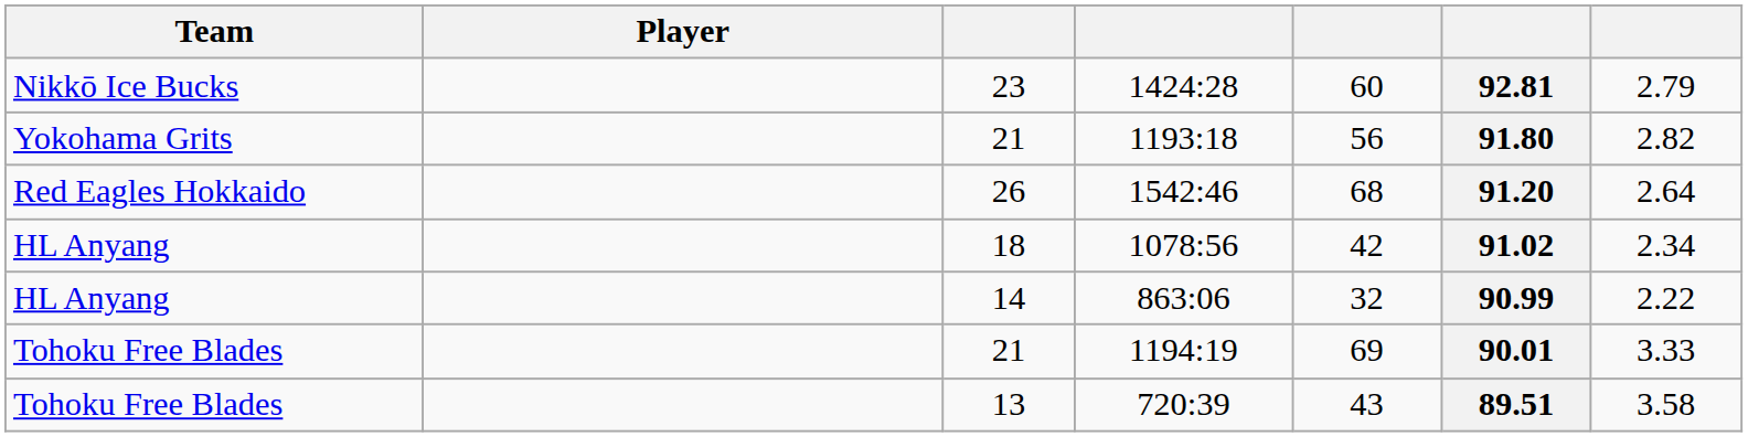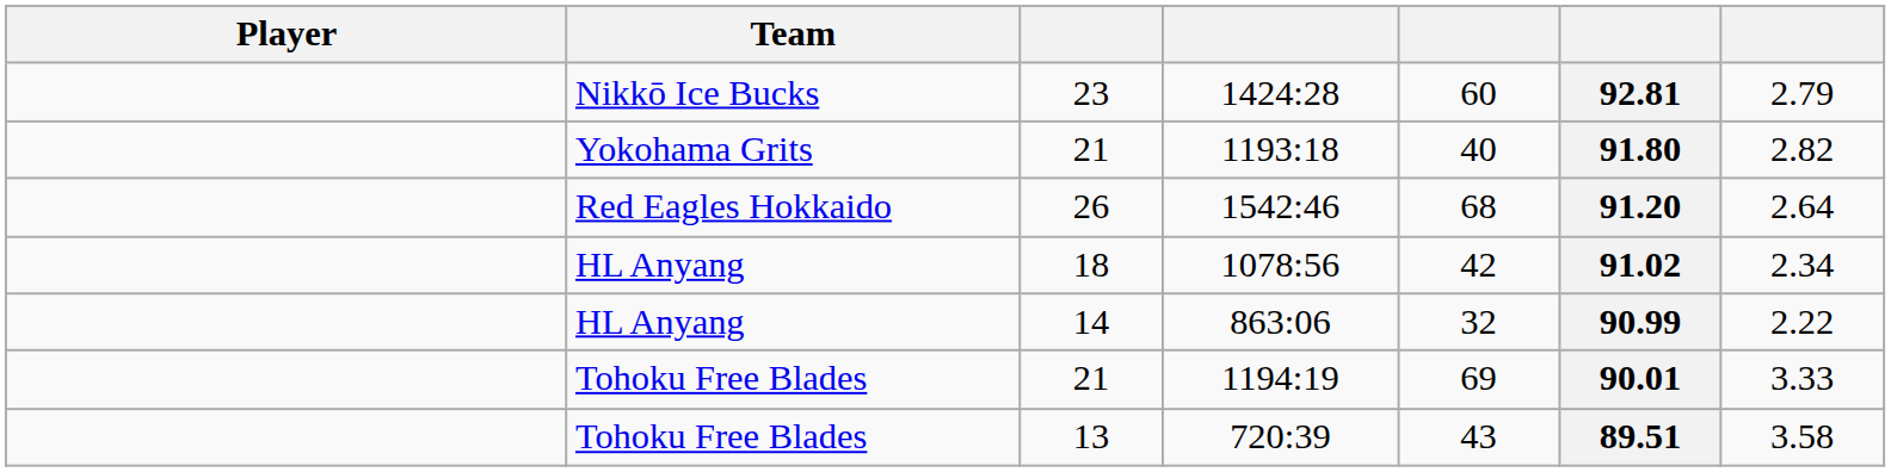 <table class="wikitable sortable" style="text-align: center">
 <tr>
+<th style="width: 15em;">Player</th>
 <th style="width: 12em;">Team</th>
-<th style="width: 15em;">Player</th>
 <th style="width: 3.5em;"></th>
 <th style="width: 6em;"></th>
 <th style="width: 4em;"></th>
 <th style="width: 4em;"></th>
 <th style="width: 4em;"></th>
 </tr>
 <tr>
+<td style="text-align:left;"> </td>
 <td style="text-align:left;"><a href='#'>Nikkō Ice Bucks</a></td>
-<td style="text-align:left;"> </td>
 <td>23</td>
 <td>1424:28</td>
 <td>60</td>
 <th>92.81</th>
 <td>2.79</td>
 </tr>
 <tr>
+<td style="text-align:left;"> </td>
 <td style="text-align:left;"><a href='#'>Yokohama Grits</a></td>
-<td style="text-align:left;"> </td>
 <td>21</td>
 <td>1193:18</td>
-<td>56</td>
+<td>40</td>
 <th>91.80</th>
 <td>2.82</td>
 </tr>
 <tr>
+<td style="text-align:left;"> </td>
 <td style="text-align:left;"><a href='#'>Red Eagles Hokkaido</a></td>
-<td style="text-align:left;"> </td>
 <td>26</td>
 <td>1542:46</td>
 <td>68</td>
 <th>91.20</th>
 <td>2.64</td>
 </tr>
 <tr>
+<td style="text-align:left;"> </td>
 <td style="text-align:left;"><a href='#'>HL Anyang</a></td>
-<td style="text-align:left;"> </td>
 <td>18</td>
 <td>1078:56</td>
 <td>42</td>
 <th>91.02</th>
 <td>2.34</td>
 </tr>
 <tr>
+<td style="text-align:left;"> </td>
 <td style="text-align:left;"><a href='#'>HL Anyang</a></td>
-<td style="text-align:left;"> </td>
 <td>14</td>
 <td>863:06</td>
 <td>32</td>
 <th>90.99</th>
 <td>2.22</td>
 </tr>
 <tr>
+<td style="text-align:left;"> </td>
 <td style="text-align:left;"><a href='#'>Tohoku Free Blades</a></td>
-<td style="text-align:left;"> </td>
 <td>21</td>
 <td>1194:19</td>
 <td>69</td>
 <th>90.01</th>
 <td>3.33</td>
 </tr>
 <tr>
+<td style="text-align:left;"> </td>
 <td style="text-align:left;"><a href='#'>Tohoku Free Blades</a></td>
-<td style="text-align:left;"> </td>
 <td>13</td>
 <td>720:39</td>
 <td>43</td>
 <th>89.51</th>
 <td>3.58</td>
 </tr>
 </table>
